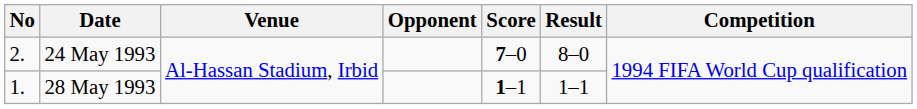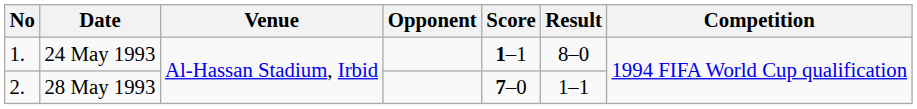 <table class="wikitable" style="font-size:100%;">
 <tr>
 <th>No</th>
 <th>Date</th>
 <th>Venue</th>
 <th>Opponent</th>
 <th>Score</th>
 <th>Result</th>
 <th>Competition</th>
 </tr>
 <tr>
-<td>2.</td>
+<td>1.</td>
 <td>24 May 1993</td>
 <td rowspan="2"><a href='#'>Al-Hassan Stadium</a>, <a href='#'>Irbid</a></td>
 <td></td>
-<td align=center><strong>7</strong>–0</td>
+<td align=center><strong>1</strong>–1</td>
 <td align=center>8–0</td>
 <td rowspan="2"><a href='#'>1994 FIFA World Cup qualification</a></td>
 </tr>
 <tr>
-<td>1.</td>
+<td>2.</td>
 <td>28 May 1993</td>
 <td></td>
-<td align=center><strong>1</strong>–1</td>
+<td align=center><strong>7</strong>–0</td>
 <td align=center>1–1</td>
 </tr>
 </table>
